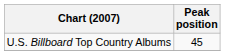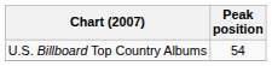 <table class="wikitable">
 <tr>
 <th>Chart (2007)</th>
 <th>Peak<br>position</th>
 </tr>
 <tr>
 <td>U.S. <em>Billboard</em> Top Country Albums</td>
-<td align="center">45</td>
+<td align="center">54</td>
 </tr>
 <tr>
 </tr>
 </table>
